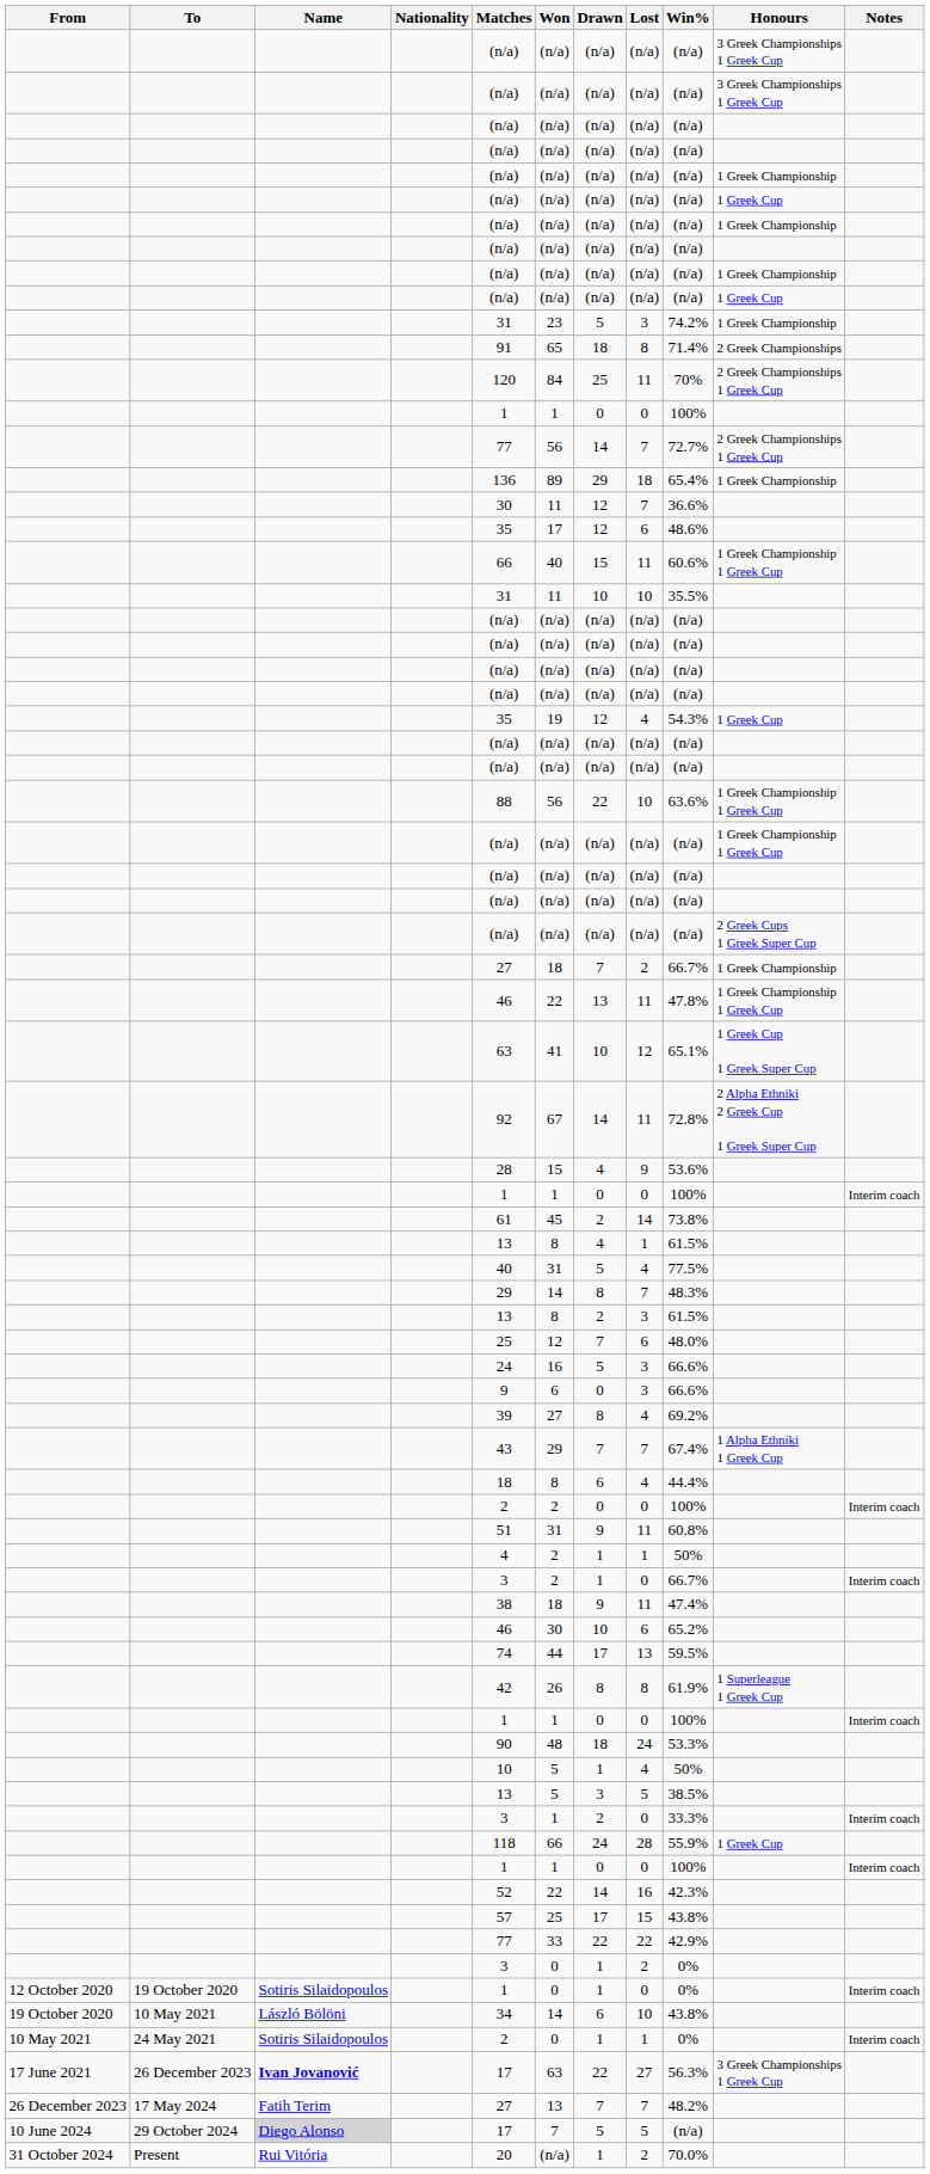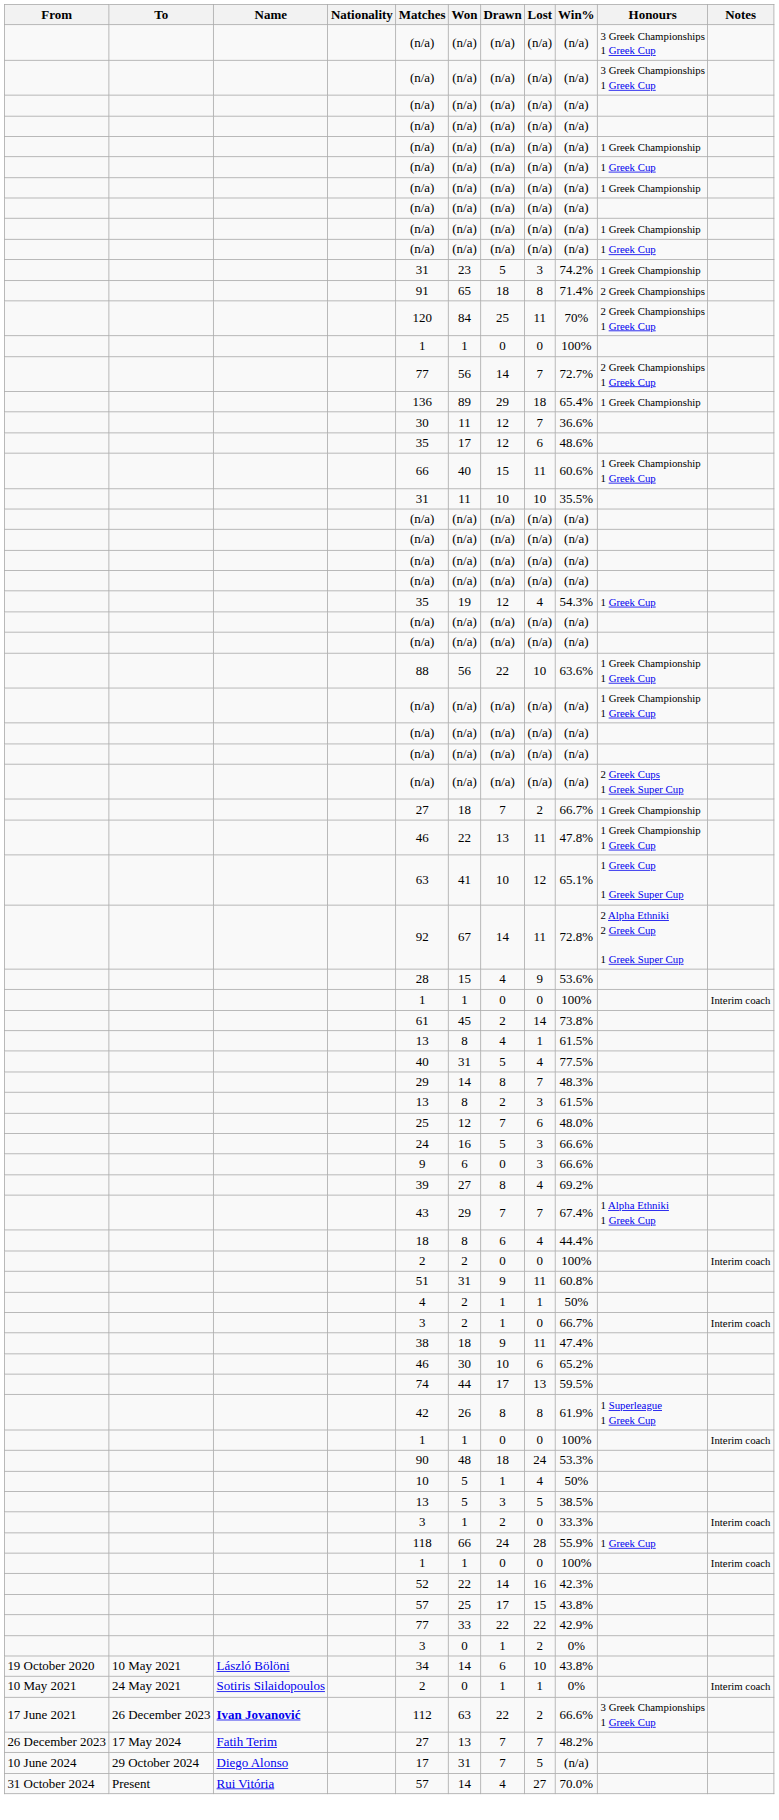 <table class="wikitable sortable">
 <tr>
 <th>From</th>
 <th class="unsortable">To</th>
 <th>Name</th>
 <th>Nationality</th>
 <th>Matches</th>
 <th>Won</th>
 <th>Drawn</th>
 <th>Lost</th>
 <th>Win%</th>
 <th class="unsortable">Honours</th>
 <th class="unsortable">Notes</th>
 </tr>
 <tr>
 <td align=left></td>
 <td align=left></td>
 <td align=left></td>
 <td></td>
 <td align=center>(n/a)</td>
 <td align=center>(n/a)</td>
 <td align=center>(n/a)</td>
 <td align=center>(n/a)</td>
 <td align=center>(n/a)</td>
 <td align=left><small>3 Greek Championships<br>1 <a href='#'>Greek Cup</a><br></small></td>
 <td></td>
 </tr>
 <tr>
 <td align=left></td>
 <td align=left></td>
 <td align=left></td>
 <td></td>
 <td align=center>(n/a)</td>
 <td align=center>(n/a)</td>
 <td align=center>(n/a)</td>
 <td align=center>(n/a)</td>
 <td align=center>(n/a)</td>
 <td align=left><small>3 Greek Championships<br>1 <a href='#'>Greek Cup</a><br></small></td>
 <td></td>
 </tr>
 <tr>
 <td align=left></td>
 <td align=left></td>
 <td align=left></td>
 <td></td>
 <td align=center>(n/a)</td>
 <td align=center>(n/a)</td>
 <td align=center>(n/a)</td>
 <td align=center>(n/a)</td>
 <td align=center>(n/a)</td>
 <td align=left></td>
 <td></td>
 </tr>
 <tr>
 <td align=left></td>
 <td align=left></td>
 <td align=left></td>
 <td></td>
 <td align=center>(n/a)</td>
 <td align=center>(n/a)</td>
 <td align=center>(n/a)</td>
 <td align=center>(n/a)</td>
 <td align=center>(n/a)</td>
 <td align=left></td>
 <td></td>
 </tr>
 <tr>
 <td align=left></td>
 <td align=left></td>
 <td align=left></td>
 <td></td>
 <td align=center>(n/a)</td>
 <td align=center>(n/a)</td>
 <td align=center>(n/a)</td>
 <td align=center>(n/a)</td>
 <td align=center>(n/a)</td>
 <td align=left><small>1 Greek Championship<br></small></td>
 <td></td>
 </tr>
 <tr>
 <td align=left></td>
 <td align=left></td>
 <td align=left></td>
 <td></td>
 <td align=center>(n/a)</td>
 <td align=center>(n/a)</td>
 <td align=center>(n/a)</td>
 <td align=center>(n/a)</td>
 <td align=center>(n/a)</td>
 <td align=left><small>1 <a href='#'>Greek Cup</a><br></small></td>
 <td></td>
 </tr>
 <tr>
 <td align=left></td>
 <td align=left></td>
 <td align=left></td>
 <td></td>
 <td align=center>(n/a)</td>
 <td align=center>(n/a)</td>
 <td align=center>(n/a)</td>
 <td align=center>(n/a)</td>
 <td align=center>(n/a)</td>
 <td align=left><small>1 Greek Championship<br></small></td>
 <td></td>
 </tr>
 <tr>
 <td align=left></td>
 <td align=left></td>
 <td align=left></td>
 <td></td>
 <td align=center>(n/a)</td>
 <td align=center>(n/a)</td>
 <td align=center>(n/a)</td>
 <td align=center>(n/a)</td>
 <td align=center>(n/a)</td>
 <td align=left></td>
 <td></td>
 </tr>
 <tr>
 <td align=left></td>
 <td align=left></td>
 <td align=left></td>
 <td></td>
 <td align=center>(n/a)</td>
 <td align=center>(n/a)</td>
 <td align=center>(n/a)</td>
 <td align=center>(n/a)</td>
 <td align=center>(n/a)</td>
 <td align=left><small>1 Greek Championship<br></small></td>
 <td></td>
 </tr>
 <tr>
 <td align=left></td>
 <td align=left></td>
 <td align=left></td>
 <td></td>
 <td align=center>(n/a)</td>
 <td align=center>(n/a)</td>
 <td align=center>(n/a)</td>
 <td align=center>(n/a)</td>
 <td align=center>(n/a)</td>
 <td align=left><small>1 <a href='#'>Greek Cup</a><br></small></td>
 <td></td>
 </tr>
 <tr>
 <td align=left></td>
 <td align=left></td>
 <td align=left></td>
 <td></td>
 <td align=center>31</td>
 <td align=center>23</td>
 <td align=center>5</td>
 <td align=center>3</td>
 <td align=center>74.2%</td>
 <td align=left><small>1 Greek Championship<br></small></td>
 <td></td>
 </tr>
 <tr>
 <td align=left></td>
 <td align=left></td>
 <td align=left></td>
 <td></td>
 <td align=center>91</td>
 <td align=center>65</td>
 <td align=center>18</td>
 <td align=center>8</td>
 <td align=center>71.4%</td>
 <td align=left><small>2 Greek Championships<br></small></td>
 <td></td>
 </tr>
 <tr>
 <td align=left></td>
 <td align=left></td>
 <td align=left></td>
 <td></td>
 <td align=center>120</td>
 <td align=center>84</td>
 <td align=center>25</td>
 <td align=center>11</td>
 <td align=center>70%</td>
 <td align=left><small>2 Greek Championships<br>1 <a href='#'>Greek Cup</a><br></small></td>
 <td></td>
 </tr>
 <tr>
 <td align=left></td>
 <td align=left></td>
 <td align=left></td>
 <td></td>
 <td align=center>1</td>
 <td align=center>1</td>
 <td align=center>0</td>
 <td align=center>0</td>
 <td align=center>100%</td>
 <td align=left></td>
 <td></td>
 </tr>
 <tr>
 <td align=left></td>
 <td align=left></td>
 <td align=left></td>
 <td></td>
 <td align=center>77</td>
 <td align=center>56</td>
 <td align=center>14</td>
 <td align=center>7</td>
 <td align=center>72.7%</td>
 <td align=left><small>2 Greek Championships<br>1 <a href='#'>Greek Cup</a><br></small></td>
 <td></td>
 </tr>
 <tr>
 <td align=left></td>
 <td align=left></td>
 <td align=left></td>
 <td></td>
 <td align=center>136</td>
 <td align=center>89</td>
 <td align=center>29</td>
 <td align=center>18</td>
 <td align=center>65.4%</td>
 <td align=left><small>1 Greek Championship<br></small></td>
 <td></td>
 </tr>
 <tr>
 <td align=left></td>
 <td align=left></td>
 <td align=left></td>
 <td></td>
 <td align=center>30</td>
 <td align=center>11</td>
 <td align=center>12</td>
 <td align=center>7</td>
 <td align=center>36.6%</td>
 <td align=left></td>
 <td></td>
 </tr>
 <tr>
 <td align=left></td>
 <td align=left></td>
 <td align=left></td>
 <td></td>
 <td align=center>35</td>
 <td align=center>17</td>
 <td align=center>12</td>
 <td align=center>6</td>
 <td align=center>48.6%</td>
 <td align=left></td>
 <td></td>
 </tr>
 <tr>
 <td align=left></td>
 <td align=left></td>
 <td align=left></td>
 <td></td>
 <td align=center>66</td>
 <td align=center>40</td>
 <td align=center>15</td>
 <td align=center>11</td>
 <td align=center>60.6%</td>
 <td align=left><small>1 Greek Championship<br>1 <a href='#'>Greek Cup</a><br></small></td>
 <td></td>
 </tr>
 <tr>
 <td align=left></td>
 <td align=left></td>
 <td align=left></td>
 <td></td>
 <td align=center>31</td>
 <td align=center>11</td>
 <td align=center>10</td>
 <td align=center>10</td>
 <td align=center>35.5%</td>
 <td align=left></td>
 <td></td>
 </tr>
 <tr>
 <td align=left></td>
 <td align=left></td>
 <td align=left></td>
 <td></td>
 <td align=center>(n/a)</td>
 <td align=center>(n/a)</td>
 <td align=center>(n/a)</td>
 <td align=center>(n/a)</td>
 <td align=center>(n/a)</td>
 <td align=left></td>
 <td></td>
 </tr>
 <tr>
 <td align=left></td>
 <td align=left></td>
 <td align=left></td>
 <td></td>
 <td align=center>(n/a)</td>
 <td align=center>(n/a)</td>
 <td align=center>(n/a)</td>
 <td align=center>(n/a)</td>
 <td align=center>(n/a)</td>
 <td align=left></td>
 <td></td>
 </tr>
 <tr>
 <td align=left></td>
 <td align=left></td>
 <td align=left></td>
 <td></td>
 <td align=center>(n/a)</td>
 <td align=center>(n/a)</td>
 <td align=center>(n/a)</td>
 <td align=center>(n/a)</td>
 <td align=center>(n/a)</td>
 <td align=left></td>
 <td></td>
 </tr>
 <tr>
 <td align=left></td>
 <td align=left></td>
 <td align=left></td>
 <td></td>
 <td align=center>(n/a)</td>
 <td align=center>(n/a)</td>
 <td align=center>(n/a)</td>
 <td align=center>(n/a)</td>
 <td align=center>(n/a)</td>
 <td align=left></td>
 <td></td>
 </tr>
 <tr>
 <td align=left></td>
 <td align=left></td>
 <td align=left></td>
 <td></td>
 <td align=center>35</td>
 <td align=center>19</td>
 <td align=center>12</td>
 <td align=center>4</td>
 <td align=center>54.3%</td>
 <td align=left><small>1 <a href='#'>Greek Cup</a><br></small></td>
 <td></td>
 </tr>
 <tr>
 <td align=left></td>
 <td align=left></td>
 <td align=left></td>
 <td></td>
 <td align=center>(n/a)</td>
 <td align=center>(n/a)</td>
 <td align=center>(n/a)</td>
 <td align=center>(n/a)</td>
 <td align=center>(n/a)</td>
 <td align=left></td>
 <td></td>
 </tr>
 <tr>
 <td align=left></td>
 <td align=left></td>
 <td align=left></td>
 <td></td>
 <td align=center>(n/a)</td>
 <td align=center>(n/a)</td>
 <td align=center>(n/a)</td>
 <td align=center>(n/a)</td>
 <td align=center>(n/a)</td>
 <td align=left></td>
 <td></td>
 </tr>
 <tr>
 <td align=left></td>
 <td align=left></td>
 <td align=left></td>
 <td></td>
 <td align=center>88</td>
 <td align=center>56</td>
 <td align=center>22</td>
 <td align=center>10</td>
 <td align=center>63.6%</td>
 <td align=left><small>1 Greek Championship<br>1 <a href='#'>Greek Cup</a><br></small></td>
 <td></td>
 </tr>
 <tr>
 <td align=left></td>
 <td align=left></td>
 <td align=left></td>
 <td></td>
 <td align=center>(n/a)</td>
 <td align=center>(n/a)</td>
 <td align=center>(n/a)</td>
 <td align=center>(n/a)</td>
 <td align=center>(n/a)</td>
 <td align=left><small>1 Greek Championship<br>1 <a href='#'>Greek Cup</a><br></small></td>
 <td></td>
 </tr>
 <tr>
 <td align=left></td>
 <td align=left></td>
 <td align=left></td>
 <td></td>
 <td align=center>(n/a)</td>
 <td align=center>(n/a)</td>
 <td align=center>(n/a)</td>
 <td align=center>(n/a)</td>
 <td align=center>(n/a)</td>
 <td align=left></td>
 <td></td>
 </tr>
 <tr>
 <td align=left></td>
 <td align=left></td>
 <td align=left></td>
 <td></td>
 <td align=center>(n/a)</td>
 <td align=center>(n/a)</td>
 <td align=center>(n/a)</td>
 <td align=center>(n/a)</td>
 <td align=center>(n/a)</td>
 <td align=left></td>
 <td></td>
 </tr>
 <tr>
 <td align=left></td>
 <td align=left></td>
 <td align=left></td>
 <td></td>
 <td align=center>(n/a)</td>
 <td align=center>(n/a)</td>
 <td align=center>(n/a)</td>
 <td align=center>(n/a)</td>
 <td align=center>(n/a)</td>
 <td align=left><small>2 <a href='#'>Greek Cups</a><br> 1 <a href='#'>Greek Super Cup</a></small></td>
 <td></td>
 </tr>
 <tr>
 <td align=left></td>
 <td align=left></td>
 <td align=left></td>
 <td></td>
 <td align=center>27</td>
 <td align=center>18</td>
 <td align=center>7</td>
 <td align=center>2</td>
 <td align=center>66.7%</td>
 <td align=left><small>1 Greek Championship</small></td>
 <td></td>
 </tr>
 <tr>
 <td align=left></td>
 <td align=left></td>
 <td align=left></td>
 <td></td>
 <td align=center>46</td>
 <td align=center>22</td>
 <td align=center>13</td>
 <td align=center>11</td>
 <td align=center>47.8%</td>
 <td align=left><small>1 Greek Championship<br>1 <a href='#'>Greek Cup</a><br></small></td>
 <td></td>
 </tr>
 <tr>
 <td align=left></td>
 <td align=left></td>
 <td align=left></td>
 <td></td>
 <td align=center>63</td>
 <td align=center>41</td>
 <td align=center>10</td>
 <td align=center>12</td>
 <td align=center>65.1%</td>
 <td align=left><small>1 <a href='#'>Greek Cup</a><br><br>1 <a href='#'>Greek Super Cup</a><br></small></td>
 <td></td>
 </tr>
 <tr>
 <td align=left></td>
 <td align=left></td>
 <td align=left></td>
 <td></td>
 <td align=center>92</td>
 <td align=center>67</td>
 <td align=center>14</td>
 <td align=center>11</td>
 <td align=center>72.8%</td>
 <td align=left><small>2 <a href='#'>Alpha Ethniki</a><br>2 <a href='#'>Greek Cup</a><br> <br> 1 <a href='#'>Greek Super Cup</a></small></td>
 <td></td>
 </tr>
 <tr>
 <td align=left></td>
 <td align=left></td>
 <td align=left></td>
 <td></td>
 <td align=center>28</td>
 <td align=center>15</td>
 <td align=center>4</td>
 <td align=center>9</td>
 <td align=center>53.6%</td>
 <td align=left></td>
 <td></td>
 </tr>
 <tr>
 <td align=left></td>
 <td align=left></td>
 <td align=left></td>
 <td></td>
 <td align=center>1</td>
 <td align=center>1</td>
 <td align=center>0</td>
 <td align=center>0</td>
 <td align=center>100%</td>
 <td align=left></td>
 <td align=left><small>Interim coach</small></td>
 </tr>
 <tr>
 <td align=left></td>
 <td align=left></td>
 <td align=left></td>
 <td></td>
 <td align=center>61</td>
 <td align=center>45</td>
 <td align=center>2</td>
 <td align=center>14</td>
 <td align=center>73.8%</td>
 <td align=left></td>
 <td></td>
 </tr>
 <tr>
 <td align=left></td>
 <td align=left></td>
 <td align=left></td>
 <td></td>
 <td align=center>13</td>
 <td align=center>8</td>
 <td align=center>4</td>
 <td align=center>1</td>
 <td align=center>61.5%</td>
 <td align=left></td>
 <td></td>
 </tr>
 <tr>
 <td align=left></td>
 <td align=left></td>
 <td align=left></td>
 <td></td>
 <td align=center>40</td>
 <td align=center>31</td>
 <td align=center>5</td>
 <td align=center>4</td>
 <td align=center>77.5%</td>
 <td align=left></td>
 <td></td>
 </tr>
 <tr>
 <td align=left></td>
 <td align=left></td>
 <td align=left></td>
 <td></td>
 <td align=center>29</td>
 <td align=center>14</td>
 <td align=center>8</td>
 <td align=center>7</td>
 <td align=center>48.3%</td>
 <td align=left></td>
 <td></td>
 </tr>
 <tr>
 <td align=left></td>
 <td align=left></td>
 <td align=left></td>
 <td></td>
 <td align=center>13</td>
 <td align=center>8</td>
 <td align=center>2</td>
 <td align=center>3</td>
 <td align=center>61.5%</td>
 <td align=left></td>
 <td></td>
 </tr>
 <tr>
 <td align=left></td>
 <td align=left></td>
 <td align=left></td>
 <td></td>
 <td align=center>25</td>
 <td align=center>12</td>
 <td align=center>7</td>
 <td align=center>6</td>
 <td align=center>48.0%</td>
 <td align=left></td>
 <td></td>
 </tr>
 <tr>
 <td align=left></td>
 <td align=left></td>
 <td align=left></td>
 <td></td>
 <td align=center>24</td>
 <td align=center>16</td>
 <td align=center>5</td>
 <td align=center>3</td>
 <td align=center>66.6%</td>
 <td align=left></td>
 <td></td>
 </tr>
 <tr>
 <td align=left></td>
 <td align=left></td>
 <td align=left></td>
 <td></td>
 <td align=center>9</td>
 <td align=center>6</td>
 <td align=center>0</td>
 <td align=center>3</td>
 <td align=center>66.6%</td>
 <td align=left></td>
 <td></td>
 </tr>
 <tr>
 <td align=left></td>
 <td align=left></td>
 <td align=left></td>
 <td></td>
 <td align=center>39</td>
 <td align=center>27</td>
 <td align=center>8</td>
 <td align=center>4</td>
 <td align=center>69.2%</td>
 <td align=left></td>
 <td></td>
 </tr>
 <tr>
 <td align=left></td>
 <td align=left></td>
 <td align=left></td>
 <td></td>
 <td align=center>43</td>
 <td align=center>29</td>
 <td align=center>7</td>
 <td align=center>7</td>
 <td align=center>67.4%</td>
 <td align=left><small>1 <a href='#'>Alpha Ethniki</a><br>1 <a href='#'>Greek Cup</a><br></small></td>
 <td></td>
 </tr>
 <tr>
 <td align=left></td>
 <td align=left></td>
 <td align=left></td>
 <td></td>
 <td align=center>18</td>
 <td align=center>8</td>
 <td align=center>6</td>
 <td align=center>4</td>
 <td align=center>44.4%</td>
 <td align=left></td>
 <td></td>
 </tr>
 <tr>
 <td align=left></td>
 <td align=left></td>
 <td align=left></td>
 <td></td>
 <td align=center>2</td>
 <td align=center>2</td>
 <td align=center>0</td>
 <td align=center>0</td>
 <td align=center>100%</td>
 <td align=left></td>
 <td align=left><small>Interim coach</small></td>
 </tr>
 <tr>
 <td align=left></td>
 <td align=left></td>
 <td align=left></td>
 <td></td>
 <td align=center>51</td>
 <td align=center>31</td>
 <td align=center>9</td>
 <td align=center>11</td>
 <td align=center>60.8%</td>
 <td align=left></td>
 <td></td>
 </tr>
 <tr>
 <td align=left></td>
 <td align=left></td>
 <td align=left></td>
 <td></td>
 <td align=center>4</td>
 <td align=center>2</td>
 <td align=center>1</td>
 <td align=center>1</td>
 <td align=center>50%</td>
 <td align=left></td>
 <td></td>
 </tr>
 <tr>
 <td align=left></td>
 <td align=left></td>
 <td align=left></td>
 <td></td>
 <td align=center>3</td>
 <td align=center>2</td>
 <td align=center>1</td>
 <td align=center>0</td>
 <td align=center>66.7%</td>
 <td align=left></td>
 <td align=left><small>Interim coach</small></td>
 </tr>
 <tr>
 <td align=left></td>
 <td align=left></td>
 <td align=left></td>
 <td></td>
 <td align=center>38</td>
 <td align=center>18</td>
 <td align=center>9</td>
 <td align=center>11</td>
 <td align=center>47.4%</td>
 <td align=left></td>
 <td></td>
 </tr>
 <tr>
 <td align=left></td>
 <td align=left></td>
 <td align=left></td>
 <td></td>
 <td align=center>46</td>
 <td align=center>30</td>
 <td align=center>10</td>
 <td align=center>6</td>
 <td align=center>65.2%</td>
 <td align=left></td>
 <td></td>
 </tr>
 <tr>
 <td align=left></td>
 <td align=left></td>
 <td align=left></td>
 <td></td>
 <td align=center>74</td>
 <td align=center>44</td>
 <td align=center>17</td>
 <td align=center>13</td>
 <td align=center>59.5%</td>
 <td align=left></td>
 <td></td>
 </tr>
 <tr>
 <td align=left></td>
 <td align=left></td>
 <td align=left></td>
 <td></td>
 <td align=center>42</td>
 <td align=center>26</td>
 <td align=center>8</td>
 <td align=center>8</td>
 <td align=center>61.9%</td>
 <td align=left><small>1 <a href='#'>Superleague</a><br>1 <a href='#'>Greek Cup</a><br></small></td>
 <td></td>
 </tr>
 <tr>
 <td align=left></td>
 <td align=left></td>
 <td align=left></td>
 <td></td>
 <td align=center>1</td>
 <td align=center>1</td>
 <td align=center>0</td>
 <td align=center>0</td>
 <td align=center>100%</td>
 <td align=left></td>
 <td align=left><small>Interim coach</small></td>
 </tr>
 <tr>
 <td align=left></td>
 <td align=left></td>
 <td align=left></td>
 <td></td>
 <td align=center>90</td>
 <td align=center>48</td>
 <td align=center>18</td>
 <td align=center>24</td>
 <td align=center>53.3%</td>
 <td align=left></td>
 <td></td>
 </tr>
 <tr>
 <td align=left></td>
 <td align=left></td>
 <td align=left></td>
 <td></td>
 <td align=center>10</td>
 <td align=center>5</td>
 <td align=center>1</td>
 <td align=center>4</td>
 <td align=center>50%</td>
 <td align=left></td>
 <td></td>
 </tr>
 <tr>
 <td align=left></td>
 <td align=left></td>
 <td align=left></td>
 <td></td>
 <td align=center>13</td>
 <td align=center>5</td>
 <td align=center>3</td>
 <td align=center>5</td>
 <td align=center>38.5%</td>
 <td align=left></td>
 <td></td>
 </tr>
 <tr>
 <td align=left></td>
 <td align=left></td>
 <td align=left></td>
 <td></td>
 <td align=center>3</td>
 <td align=center>1</td>
 <td align=center>2</td>
 <td align=center>0</td>
 <td align=center>33.3%</td>
 <td align=left></td>
 <td align=left><small>Interim coach</small></td>
 </tr>
 <tr>
 <td align=left></td>
 <td align=left></td>
 <td align=left></td>
 <td></td>
 <td align=center>118</td>
 <td align=center>66</td>
 <td align=center>24</td>
 <td align=center>28</td>
 <td align=center>55.9%</td>
 <td align=left><small>1 <a href='#'>Greek Cup</a><br></small></td>
 <td></td>
 </tr>
 <tr>
 <td align=left></td>
 <td align=left></td>
 <td align=left></td>
 <td></td>
 <td align=center>1</td>
 <td align=center>1</td>
 <td align=center>0</td>
 <td align=center>0</td>
 <td align=center>100%</td>
 <td align=left></td>
 <td align=left><small>Interim coach</small></td>
 </tr>
 <tr>
 <td align=left></td>
 <td align=left></td>
 <td align=left></td>
 <td></td>
 <td align=center>52</td>
 <td align=center>22</td>
 <td align=center>14</td>
 <td align=center>16</td>
 <td align=center>42.3%</td>
 <td align=left><small><br></small></td>
 <td></td>
 </tr>
 <tr>
 <td align=left></td>
 <td align=left></td>
 <td align=left></td>
 <td></td>
 <td align=center>57</td>
 <td align=center>25</td>
 <td align=center>17</td>
 <td align=center>15</td>
 <td align=center>43.8%</td>
 <td align=left><small><br></small></td>
 <td></td>
 </tr>
 <tr>
 <td align=left></td>
 <td align=left></td>
 <td align=left></td>
 <td></td>
 <td align=center>77</td>
 <td align=center>33</td>
 <td align=center>22</td>
 <td align=center>22</td>
 <td align=center>42.9%</td>
 <td align=left><small><br></small></td>
 <td></td>
 </tr>
 <tr>
 <td align=left></td>
 <td align=left></td>
 <td align=left></td>
 <td></td>
 <td align=center>3</td>
 <td align=center>0</td>
 <td align=center>1</td>
 <td align=center>2</td>
 <td align=center>0%</td>
 <td align=left><small><br></small></td>
 <td></td>
 </tr>
 <tr>
-<td>12 October 2020</td>
-<td>19 October 2020</td>
-<td><a href='#'>Sotiris Silaidopoulos</a></td>
-<td></td>
-<td align=center>1</td>
-<td align=center>0</td>
-<td align=center>1</td>
-<td align=center>0</td>
-<td align=center>0%</td>
-<td></td>
-<td><small>Interim coach</small></td>
-</tr>
-<tr>
 <td>19 October 2020</td>
 <td>10 May 2021</td>
 <td><a href='#'>László Bölöni</a></td>
 <td></td>
 <td align=center>34</td>
 <td align=center>14</td>
 <td align=center>6</td>
 <td align=center>10</td>
 <td align=center>43.8%</td>
 <td></td>
 <td></td>
 </tr>
 <tr>
 <td>10 May 2021</td>
 <td>24 May 2021</td>
 <td><a href='#'>Sotiris Silaidopoulos</a></td>
 <td></td>
 <td align=center>2</td>
 <td align=center>0</td>
 <td align=center>1</td>
 <td align=center>1</td>
 <td align=center>0%</td>
 <td></td>
 <td><small>Interim coach</small></td>
 </tr>
 <tr>
 <td>17 June 2021</td>
 <td>26 December 2023</td>
 <td><strong><a href='#'>Ivan Jovanović</a></strong></td>
 <td></td>
-<td align=center>17</td>
+<td align=center>112</td>
 <td align=center>63</td>
 <td align=center>22</td>
-<td align=center>27</td>
-<td align=center>56.3%</td>
+<td align=center>2</td>
+<td align=center>66.6%</td>
 <td align=left><small>3 Greek Championships<br>1 <a href='#'>Greek Cup</a><br></small></td>
 <td></td>
 </tr>
 <tr>
 <td>26 December 2023</td>
 <td>17 May 2024</td>
 <td><a href='#'>Fatih Terim</a></td>
 <td></td>
 <td align=center>27</td>
 <td align=center>13</td>
 <td align=center>7</td>
 <td align=center>7</td>
 <td align=center>48.2%</td>
 <td></td>
 <td></td>
 </tr>
 <tr>
 <td>10 June 2024</td>
 <td>29 October 2024</td>
-<td style="background: lightgrey;"><a href='#'>Diego Alonso</a></td>
+<td><a href='#'>Diego Alonso</a></td>
 <td></td>
 <td align=center>17</td>
+<td align=center>31</td>
 <td align=center>7</td>
-<td align=center>5</td>
 <td align=center>5</td>
 <td align=center>(n/a)</td>
 <td></td>
 <td></td>
 </tr>
 <tr>
 <td>31 October 2024</td>
 <td>Present</td>
 <td><a href='#'>Rui Vitória</a></td>
 <td></td>
-<td align=center>20</td>
-<td align=center>(n/a)</td>
-<td align=center>1</td>
-<td align=center>2</td>
+<td align=center>57</td>
+<td align=center>14</td>
+<td align=center>4</td>
+<td align=center>27</td>
 <td align=center>70.0%</td>
 <td></td>
 <td></td>
 </tr>
 </table>
